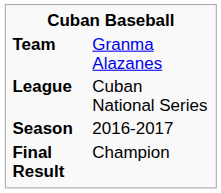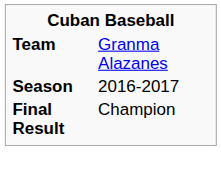 <table class=infobox width=200px>
 <tr>
 <td colspan=2 align=center><strong>Cuban Baseball</strong></td>
 </tr>
 <tr>
 <td><strong>Team</strong></td>
 <td><a href='#'>Granma Alazanes</a></td>
-</tr>
-<tr>
-<td><strong>League</strong></td>
-<td>Cuban National Series</td>
 </tr>
 <tr>
 <td><strong>Season</strong></td>
 <td>2016-2017</td>
 </tr>
 <tr>
 <td><strong>Final Result</strong></td>
 <td>Champion</td>
 </tr>
 </table>
